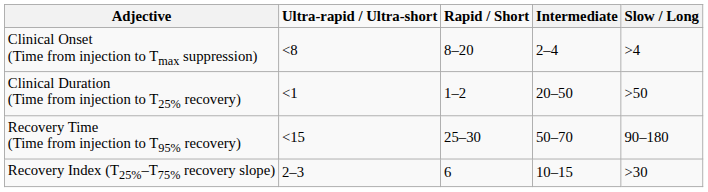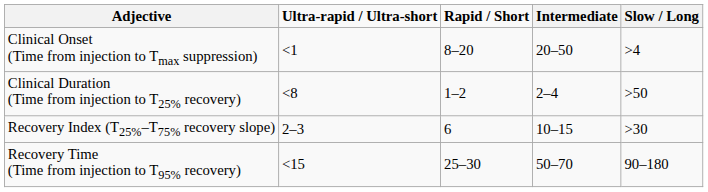 <table class="wikitable">
 <tr>
 <th>Adjective</th>
 <td><strong>Ultra-rapid / Ultra-short</strong></td>
 <td><strong>Rapid / Short</strong></td>
 <th>Intermediate</th>
 <th>Slow / Long</th>
 </tr>
 <tr>
 <td>Clinical Onset <br>(Time from injection to T<sub>max</sub> suppression)</td>
-<td><8</td>
+<td><1</td>
 <td>8–20</td>
-<td>2–4</td>
+<td>20–50</td>
 <td>>4</td>
 </tr>
 <tr>
 <td>Clinical Duration <br>(Time from injection to T<sub>25%</sub> recovery)</td>
-<td><1</td>
+<td><8</td>
 <td>1–2</td>
-<td>20–50</td>
+<td>2–4</td>
 <td>>50</td>
+</tr>
+<tr>
+<td>Recovery Index (T<sub>25%</sub>–T<sub>75%</sub> recovery slope)</td>
+<td>2–3</td>
+<td>6</td>
+<td>10–15</td>
+<td>>30</td>
 </tr>
 <tr>
 <td>Recovery Time <br> (Time from injection to T<sub>95%</sub> recovery)</td>
 <td><15</td>
 <td>25–30</td>
 <td>50–70</td>
 <td>90–180</td>
 </tr>
-<tr>
-<td>Recovery Index (T<sub>25%</sub>–T<sub>75%</sub> recovery slope)</td>
-<td>2–3</td>
-<td>6</td>
-<td>10–15</td>
-<td>>30</td>
-</tr>
 </table>
